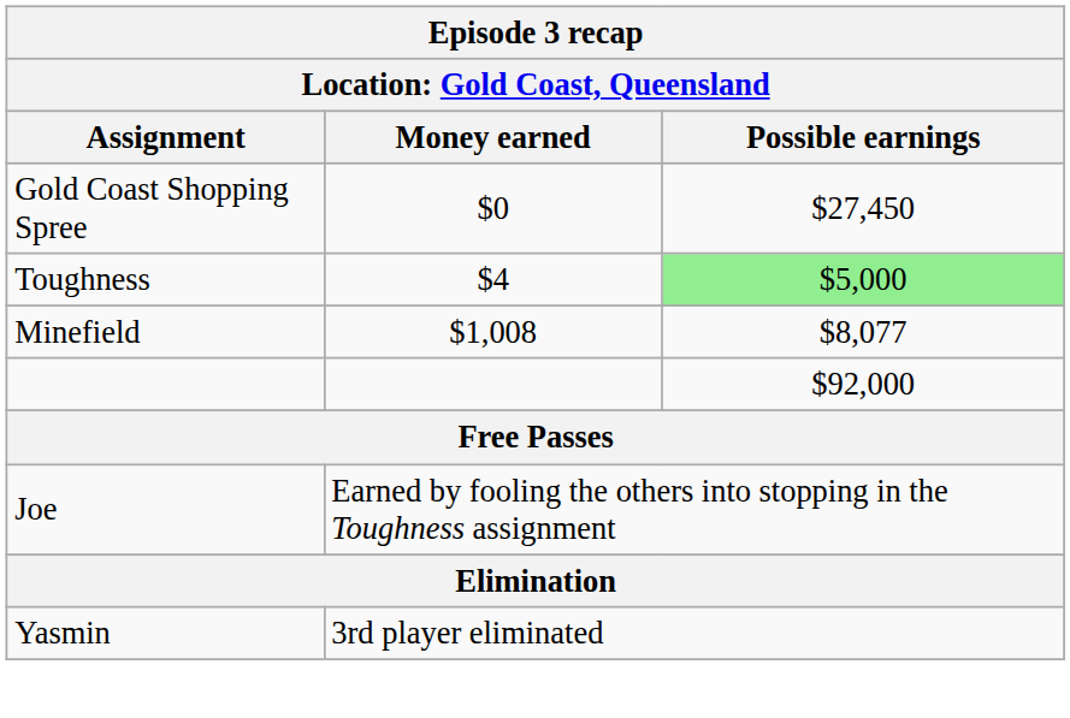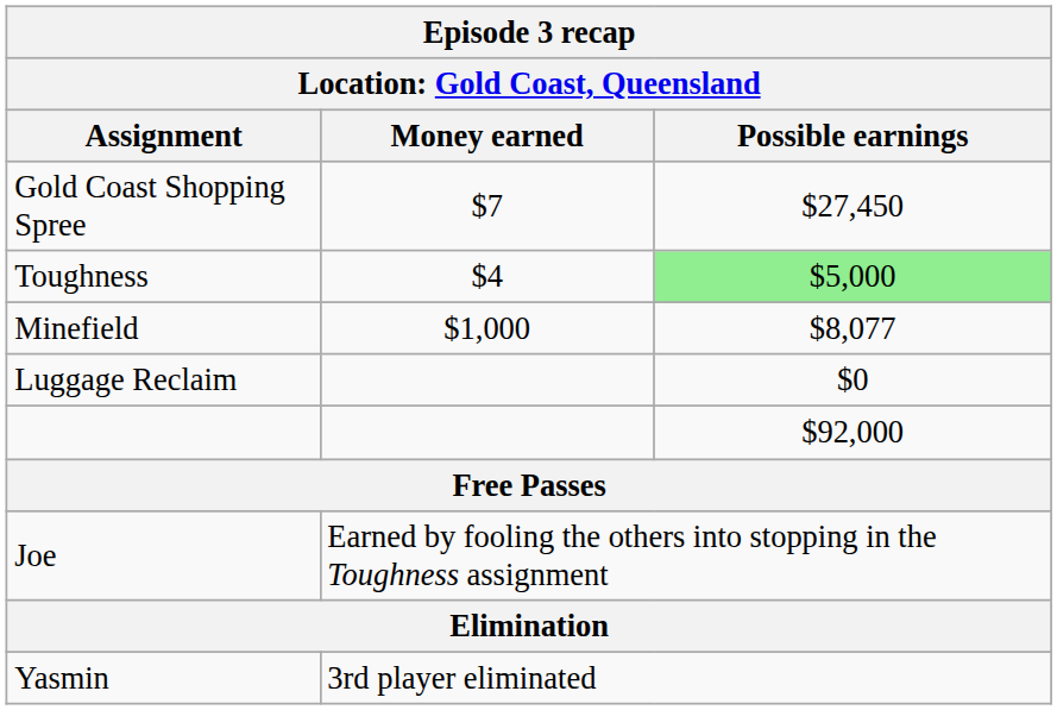 <table class="wikitable" style="font-size: 95%; margin: 10px" align="right" width="40%">
 <tr>
 <th colspan=3>Episode 3 recap</th>
 </tr>
 <tr>
 <th colspan=3>Location: <a href='#'>Gold Coast, Queensland</a></th>
 </tr>
 <tr>
 <th>Assignment</th>
 <th>Money earned</th>
 <th>Possible earnings</th>
 </tr>
 <tr>
 <td>Gold Coast Shopping Spree</td>
-<td align="center">$0</td>
+<td align="center">$7</td>
 <td align="center">$27,450</td>
 </tr>
 <tr>
 <td>Toughness</td>
 <td align="center">$4</td>
 <td align="center" style="background: lightgreen;">$5,000</td>
 </tr>
 <tr>
 <td>Minefield</td>
-<td align="center">$1,008</td>
+<td align="center">$1,000</td>
 <td align="center">$8,077</td>
+</tr>
+<tr>
+<td>Luggage Reclaim</td>
+<td align="center"></td>
+<td align="center">$0</td>
 </tr>
 <tr>
 <td><strong></strong></td>
 <td align="center"><strong></strong></td>
 <td align="center">$92,000</td>
 </tr>
 <tr>
 <th colspan=3>Free Passes</th>
 </tr>
 <tr>
 <td>Joe</td>
 <td colspan=2>Earned by fooling the others into stopping in the <em>Toughness</em> assignment</td>
 </tr>
 <tr>
 <th colspan=3>Elimination</th>
 </tr>
 <tr>
 <td>Yasmin</td>
 <td colspan=2>3rd player eliminated</td>
 </tr>
 </table>
